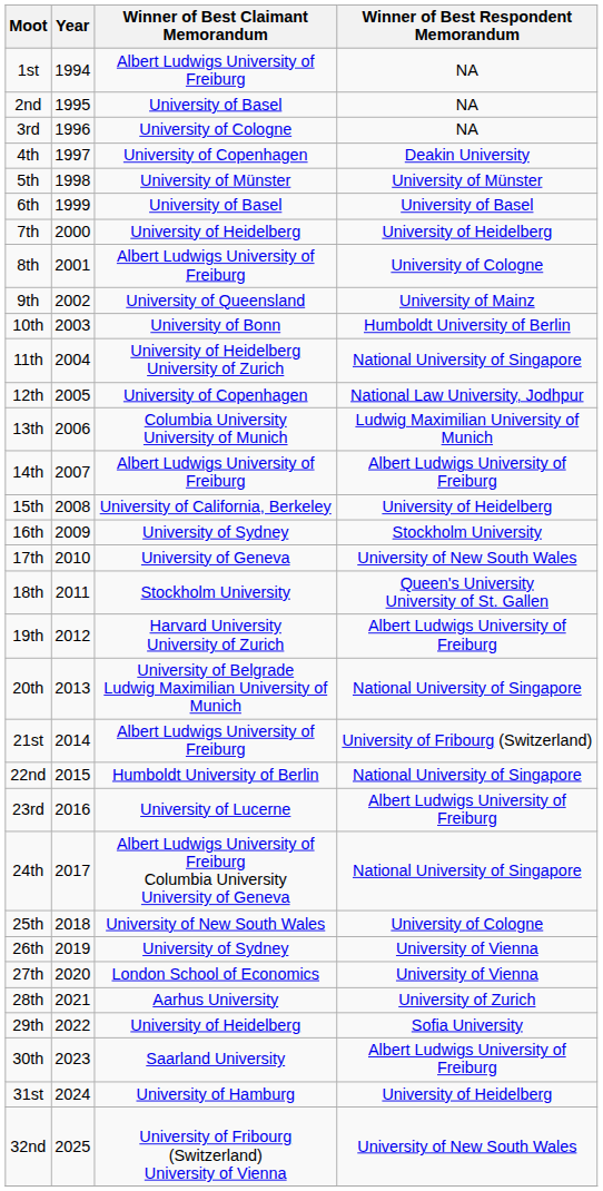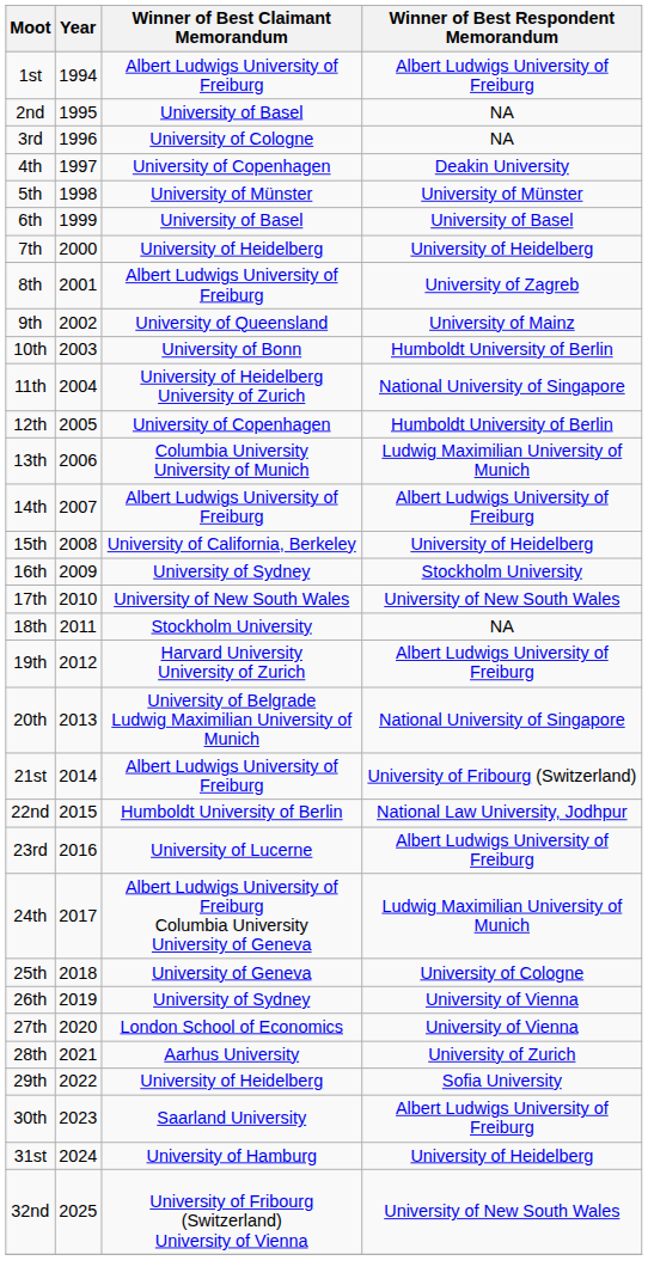 <table class="wikitable" style="text-align:center;margin-left:1em;float:center">
 <tr bgcolor="#cccccc">
 <th>Moot</th>
 <th>Year</th>
 <th>Winner of Best Claimant Memorandum</th>
 <th>Winner of Best Respondent Memorandum</th>
 </tr>
 <tr>
 <td>1st</td>
 <td>1994</td>
 <td><a href='#'>Albert Ludwigs University of Freiburg</a></td>
-<td>NA</td>
+<td><a href='#'>Albert Ludwigs University of Freiburg</a></td>
 </tr>
 <tr>
 <td>2nd</td>
 <td>1995</td>
 <td><a href='#'>University of Basel</a></td>
 <td>NA</td>
 </tr>
 <tr>
 <td>3rd</td>
 <td>1996</td>
 <td><a href='#'>University of Cologne</a></td>
 <td>NA</td>
 </tr>
 <tr>
 <td>4th</td>
 <td>1997</td>
 <td><a href='#'>University of Copenhagen</a></td>
 <td><a href='#'>Deakin University</a></td>
 </tr>
 <tr>
 <td>5th</td>
 <td>1998</td>
 <td><a href='#'>University of Münster</a></td>
 <td><a href='#'>University of Münster</a></td>
 </tr>
 <tr>
 <td>6th</td>
 <td>1999</td>
 <td><a href='#'>University of Basel</a></td>
 <td><a href='#'>University of Basel</a></td>
 </tr>
 <tr>
 <td>7th</td>
 <td>2000</td>
 <td><a href='#'>University of Heidelberg</a></td>
 <td><a href='#'>University of Heidelberg</a></td>
 </tr>
 <tr>
 <td>8th</td>
 <td>2001</td>
 <td><a href='#'>Albert Ludwigs University of Freiburg</a></td>
-<td><a href='#'>University of Cologne</a></td>
+<td><a href='#'>University of Zagreb</a></td>
 </tr>
 <tr>
 <td>9th</td>
 <td>2002</td>
 <td><a href='#'>University of Queensland</a></td>
 <td><a href='#'>University of Mainz</a></td>
 </tr>
 <tr>
 <td>10th</td>
 <td>2003</td>
 <td><a href='#'>University of Bonn</a></td>
 <td><a href='#'>Humboldt University of Berlin</a></td>
 </tr>
 <tr>
 <td>11th</td>
 <td>2004</td>
 <td><a href='#'>University of Heidelberg</a> <br> <a href='#'>University of Zurich</a></td>
 <td><a href='#'>National University of Singapore</a></td>
 </tr>
 <tr>
 <td>12th</td>
 <td>2005</td>
 <td><a href='#'>University of Copenhagen</a></td>
-<td><a href='#'>National Law University, Jodhpur</a></td>
+<td><a href='#'>Humboldt University of Berlin</a></td>
 </tr>
 <tr>
 <td>13th</td>
 <td>2006</td>
 <td><a href='#'>Columbia University</a> <br> <a href='#'>University of Munich</a></td>
 <td><a href='#'>Ludwig Maximilian University of Munich</a></td>
 </tr>
 <tr>
 <td>14th</td>
 <td>2007</td>
 <td><a href='#'>Albert Ludwigs University of Freiburg</a></td>
 <td><a href='#'>Albert Ludwigs University of Freiburg</a></td>
 </tr>
 <tr>
 <td>15th</td>
 <td>2008</td>
 <td><a href='#'>University of California, Berkeley</a></td>
 <td><a href='#'>University of Heidelberg</a></td>
 </tr>
 <tr>
 <td>16th</td>
 <td>2009</td>
 <td><a href='#'>University of Sydney</a></td>
 <td><a href='#'>Stockholm University</a></td>
 </tr>
 <tr>
 <td>17th</td>
 <td>2010</td>
-<td><a href='#'>University of Geneva</a></td>
+<td><a href='#'>University of New South Wales</a></td>
 <td><a href='#'>University of New South Wales</a></td>
 </tr>
 <tr>
 <td>18th</td>
 <td>2011</td>
 <td><a href='#'>Stockholm University</a></td>
-<td><a href='#'>Queen's University</a> <br> <a href='#'>University of St. Gallen</a></td>
+<td>NA</td>
 </tr>
 <tr>
 <td>19th</td>
 <td>2012</td>
 <td><a href='#'>Harvard University</a> <br> <a href='#'>University of Zurich</a></td>
 <td><a href='#'>Albert Ludwigs University of Freiburg</a></td>
 </tr>
 <tr>
 <td>20th</td>
 <td>2013</td>
 <td><a href='#'>University of Belgrade</a> <br> <a href='#'>Ludwig Maximilian University of Munich</a></td>
 <td><a href='#'>National University of Singapore</a></td>
 </tr>
 <tr>
 <td>21st</td>
 <td>2014</td>
 <td><a href='#'>Albert Ludwigs University of Freiburg</a></td>
 <td><a href='#'>University of Fribourg</a> (Switzerland)</td>
 </tr>
 <tr>
 <td>22nd</td>
 <td>2015</td>
 <td><a href='#'>Humboldt University of Berlin</a></td>
-<td><a href='#'>National University of Singapore</a></td>
+<td><a href='#'>National Law University, Jodhpur</a></td>
 </tr>
 <tr>
 <td>23rd</td>
 <td>2016</td>
 <td><a href='#'>University of Lucerne</a></td>
 <td><a href='#'>Albert Ludwigs University of Freiburg</a></td>
 </tr>
 <tr>
 <td>24th</td>
 <td>2017</td>
 <td><a href='#'>Albert Ludwigs University of Freiburg</a> <br> Columbia University <br> <a href='#'>University of Geneva</a></td>
-<td><a href='#'>National University of Singapore</a></td>
+<td><a href='#'>Ludwig Maximilian University of Munich</a></td>
 </tr>
 <tr>
 <td>25th</td>
 <td>2018</td>
-<td><a href='#'>University of New South Wales</a></td>
+<td><a href='#'>University of Geneva</a></td>
 <td><a href='#'>University of Cologne</a></td>
 </tr>
 <tr>
 <td>26th</td>
 <td>2019</td>
 <td><a href='#'>University of Sydney</a></td>
 <td><a href='#'>University of Vienna</a></td>
 </tr>
 <tr>
 <td>27th</td>
 <td>2020</td>
 <td><a href='#'>London School of Economics</a></td>
 <td><a href='#'>University of Vienna</a></td>
 </tr>
 <tr>
 <td>28th</td>
 <td>2021</td>
 <td><a href='#'>Aarhus University</a></td>
 <td><a href='#'>University of Zurich</a></td>
 </tr>
 <tr>
 <td>29th</td>
 <td>2022</td>
 <td><a href='#'>University of Heidelberg</a></td>
 <td><a href='#'>Sofia University</a></td>
 </tr>
 <tr>
 <td>30th</td>
 <td>2023</td>
 <td><a href='#'>Saarland University</a></td>
 <td><a href='#'>Albert Ludwigs University of Freiburg</a></td>
 </tr>
 <tr>
 <td>31st</td>
 <td>2024</td>
 <td><a href='#'>University of Hamburg</a></td>
 <td><a href='#'>University of Heidelberg</a></td>
 </tr>
 <tr>
 <td>32nd</td>
 <td>2025</td>
 <td><br><a href='#'>University of Fribourg</a> (Switzerland) <br> <a href='#'>University of Vienna</a></td>
 <td><a href='#'>University of New South Wales</a></td>
 </tr>
 <tr>
 </tr>
 </table>
